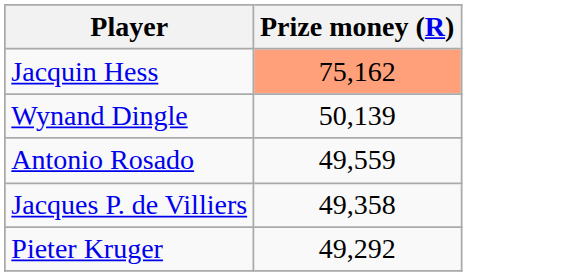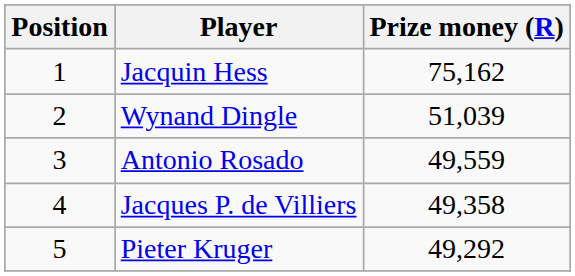 <table class=wikitable>
 <tr>
+<th>Position</th>
 <th>Player</th>
 <th>Prize money (<a href='#'>R</a>)</th>
 </tr>
 <tr>
+<td align=center>1</td>
 <td> <a href='#'>Jacquin Hess</a></td>
-<td align=center style="background: lightsalmon;">75,162</td>
+<td align=center>75,162</td>
 </tr>
 <tr>
+<td align=center>2</td>
 <td> <a href='#'>Wynand Dingle</a></td>
-<td align=center>50,139</td>
+<td align=center>51,039</td>
 </tr>
 <tr>
+<td align=center>3</td>
 <td> <a href='#'>Antonio Rosado</a></td>
 <td align=center>49,559</td>
 </tr>
 <tr>
+<td align=center>4</td>
 <td> <a href='#'>Jacques P. de Villiers</a></td>
 <td align=center>49,358</td>
 </tr>
 <tr>
+<td align=center>5</td>
 <td> <a href='#'>Pieter Kruger</a></td>
 <td align=center>49,292</td>
 </tr>
 </table>
